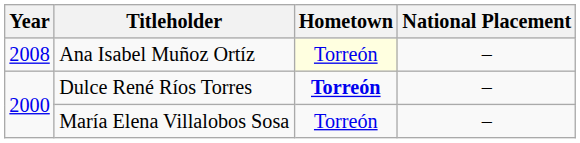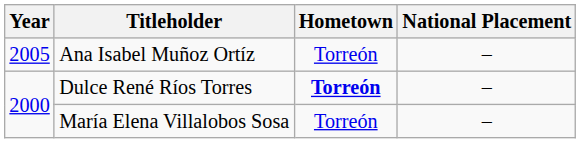 <table class="wikitable sortable" style="font-size:95%;">
 <tr>
 <th>Year</th>
 <th>Titleholder</th>
 <th>Hometown</th>
 <th>National Placement</th>
 </tr>
 <tr>
-<td align="center"><a href='#'>2008</a></td>
+<td align="center"><a href='#'>2005</a></td>
 <td>Ana Isabel Muñoz Ortíz</td>
-<td align="center" style="background: lightyellow;"><a href='#'>Torreón</a></td>
+<td align="center"><a href='#'>Torreón</a></td>
 <td align="center">–</td>
 </tr>
 <tr>
 <td rowspan=2 align="center"><a href='#'>2000</a></td>
 <td>Dulce René Ríos Torres</td>
 <td align="center"><strong><a href='#'>Torreón</a></strong></td>
 <td align="center">–</td>
 </tr>
 <tr>
 <td>María Elena Villalobos Sosa</td>
 <td align="center"><a href='#'>Torreón</a></td>
 <td align="center">–</td>
 </tr>
 </table>
